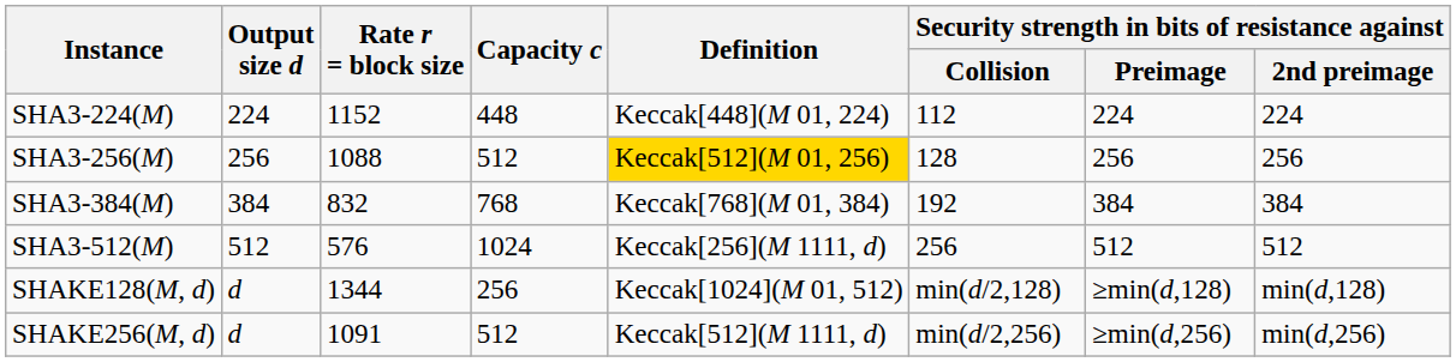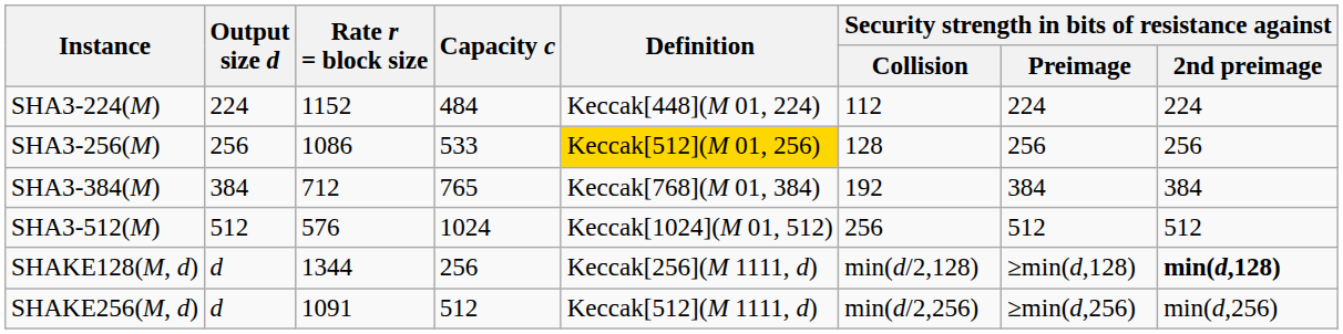 <table class="wikitable">
 <tr>
 <th rowspan="2">Instance</th>
 <th rowspan="2">Output<br>size <em>d</em></th>
 <th rowspan="2">Rate <em>r</em><br>= block size</th>
 <th rowspan="2">Capacity <em>c</em></th>
 <th rowspan="2">Definition</th>
 <th colspan="3">Security strength in bits of resistance against</th>
 </tr>
 <tr>
 <th>Collision</th>
 <th>Preimage</th>
 <th>2nd preimage</th>
 </tr>
 <tr>
 <td>SHA3-224(<em>M</em>)</td>
 <td>224</td>
 <td>1152</td>
-<td>448</td>
+<td>484</td>
 <td>Keccak[448](<em>M</em>  01, 224)</td>
 <td>112</td>
 <td>224</td>
 <td>224</td>
 </tr>
 <tr>
 <td>SHA3-256(<em>M</em>)</td>
 <td>256</td>
-<td>1088</td>
-<td>512</td>
+<td>1086</td>
+<td>533</td>
 <td style="background: gold;">Keccak[512](<em>M</em>  01, 256)</td>
 <td>128</td>
 <td>256</td>
 <td>256</td>
 </tr>
 <tr>
 <td>SHA3-384(<em>M</em>)</td>
 <td>384</td>
-<td>832</td>
-<td>768</td>
+<td>712</td>
+<td>765</td>
 <td>Keccak[768](<em>M</em>  01, 384)</td>
 <td>192</td>
 <td>384</td>
 <td>384</td>
 </tr>
 <tr>
 <td>SHA3-512(<em>M</em>)</td>
 <td>512</td>
 <td>576</td>
 <td>1024</td>
-<td>Keccak[256](<em>M</em>  1111, <em>d</em>)</td>
+<td>Keccak[1024](<em>M</em>  01, 512)</td>
 <td>256</td>
 <td>512</td>
 <td>512</td>
 </tr>
 <tr>
 <td>SHAKE128(<em>M</em>, <em>d</em>)</td>
 <td><em>d</em></td>
 <td>1344</td>
 <td>256</td>
-<td>Keccak[1024](<em>M</em>  01, 512)</td>
+<td>Keccak[256](<em>M</em>  1111, <em>d</em>)</td>
 <td>min(<em>d</em>/2,128)</td>
 <td>≥min(<em>d</em>,128)</td>
-<td>min(<em>d</em>,128)</td>
+<td><strong>min(<em>d</em>,128)</strong></td>
 </tr>
 <tr>
 <td>SHAKE256(<em>M</em>, <em>d</em>)</td>
 <td><em>d</em></td>
 <td>1091</td>
 <td>512</td>
 <td>Keccak[512](<em>M</em>  1111, <em>d</em>)</td>
 <td>min(<em>d</em>/2,256)</td>
 <td>≥min(<em>d</em>,256)</td>
 <td>min(<em>d</em>,256)</td>
 </tr>
 </table>
